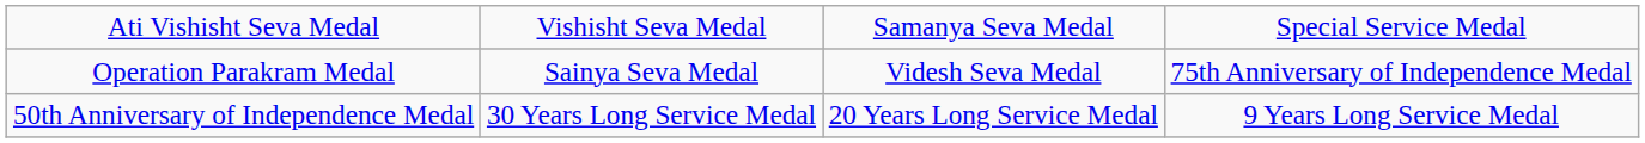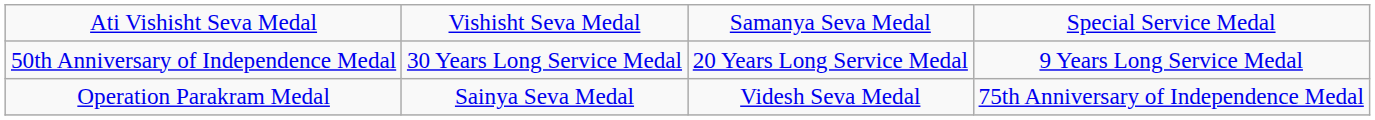 <table class="wikitable" style="margin:1em auto; text-align:center;">
 <tr>
 <td><a href='#'>Ati Vishisht Seva Medal</a></td>
 <td><a href='#'>Vishisht Seva Medal</a></td>
 <td><a href='#'>Samanya Seva Medal</a></td>
 <td><a href='#'>Special Service Medal</a></td>
 </tr>
 <tr>
+<td><a href='#'>50th Anniversary of Independence Medal</a></td>
+<td><a href='#'>30 Years Long Service Medal</a></td>
+<td><a href='#'>20 Years Long Service Medal</a></td>
+<td><a href='#'>9 Years Long Service Medal</a></td>
+</tr>
+<tr>
 <td><a href='#'>Operation Parakram Medal</a></td>
 <td><a href='#'>Sainya Seva Medal</a></td>
 <td><a href='#'>Videsh Seva Medal</a></td>
 <td><a href='#'>75th Anniversary of Independence Medal</a></td>
 </tr>
-<tr>
-<td><a href='#'>50th Anniversary of Independence Medal</a></td>
-<td><a href='#'>30 Years Long Service Medal</a></td>
-<td><a href='#'>20 Years Long Service Medal</a></td>
-<td><a href='#'>9 Years Long Service Medal</a></td>
-</tr>
 </table>
